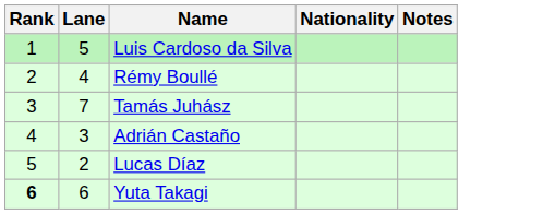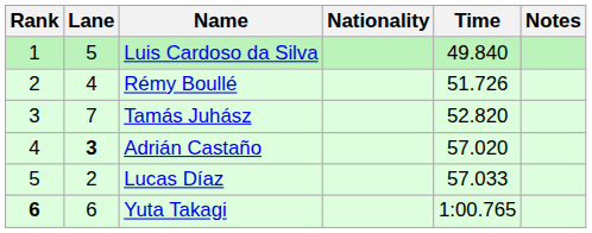 <table class="wikitable" style="text-align:center;">
 <tr>
 <th>Rank</th>
 <th>Lane</th>
 <th>Name</th>
 <th>Nationality</th>
+<th>Time</th>
 <th>Notes</th>
 </tr>
 <tr bgcolor=bbf3bb>
 <td>1</td>
 <td>5</td>
 <td align=left><a href='#'>Luis Cardoso da Silva</a></td>
 <td align=left></td>
+<td>49.840</td>
 <td></td>
 </tr>
 <tr bgcolor=ddffdd>
 <td>2</td>
 <td>4</td>
 <td align=left><a href='#'>Rémy Boullé</a></td>
 <td align=left></td>
+<td>51.726</td>
 <td></td>
 </tr>
 <tr bgcolor=ddffdd>
 <td>3</td>
 <td>7</td>
 <td align=left><a href='#'>Tamás Juhász</a></td>
 <td align=left></td>
+<td>52.820</td>
 <td></td>
 </tr>
 <tr bgcolor=ddffdd>
 <td>4</td>
-<td>3</td>
+<td><strong>3</strong></td>
 <td align=left><a href='#'>Adrián Castaño</a></td>
 <td align=left></td>
+<td>57.020</td>
 <td></td>
 </tr>
 <tr bgcolor=ddffdd>
 <td>5</td>
 <td>2</td>
 <td align=left><a href='#'>Lucas Díaz</a></td>
 <td align=left></td>
+<td>57.033</td>
 <td></td>
 </tr>
 <tr bgcolor=ddffdd>
 <td><strong>6</strong></td>
 <td>6</td>
 <td align=left><a href='#'>Yuta Takagi</a></td>
 <td align=left></td>
+<td>1:00.765</td>
 <td></td>
 </tr>
 </table>
